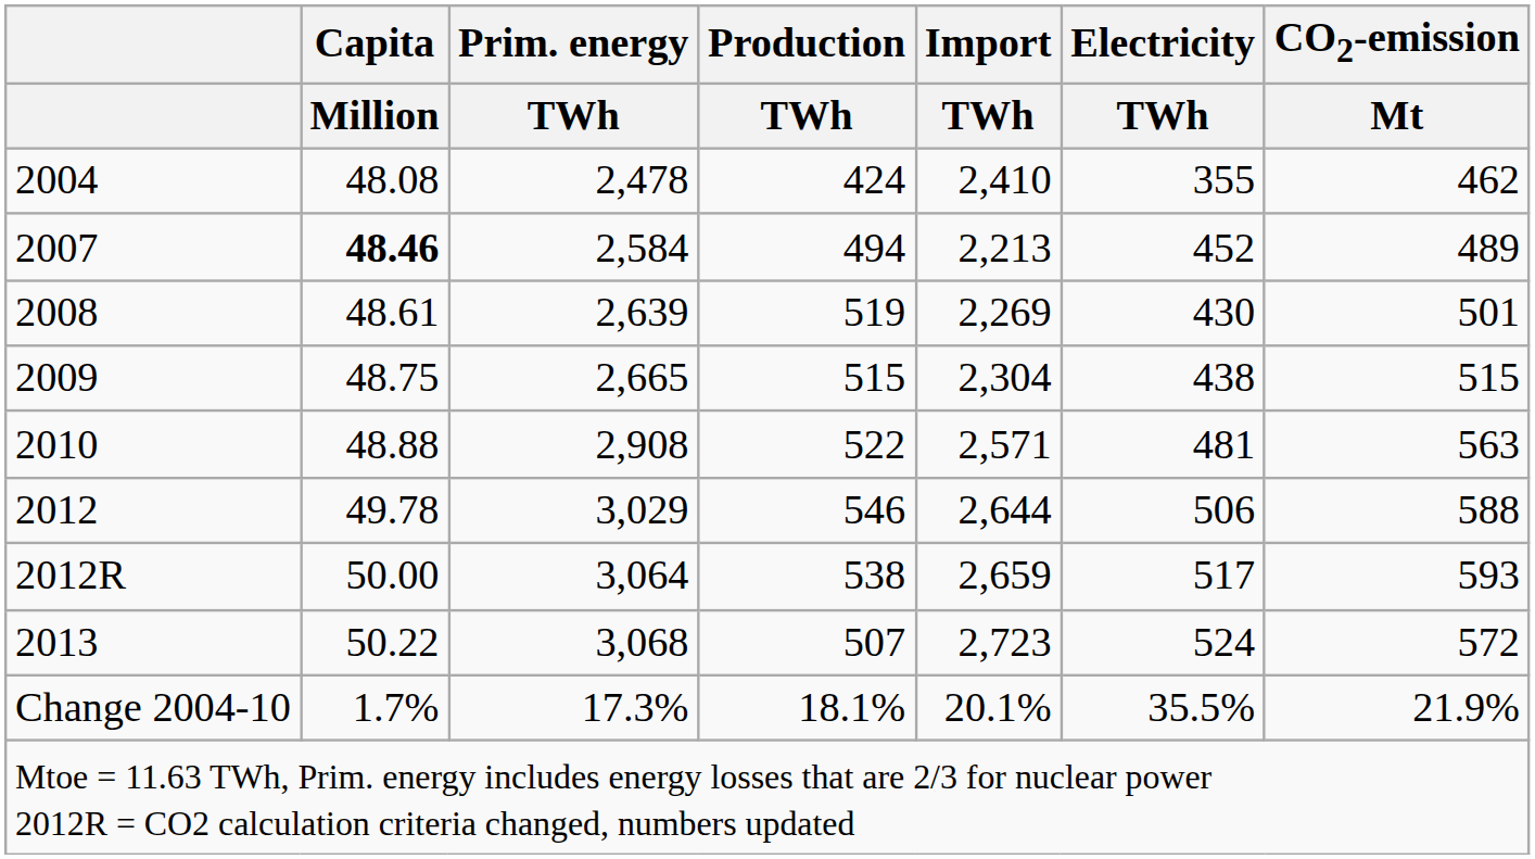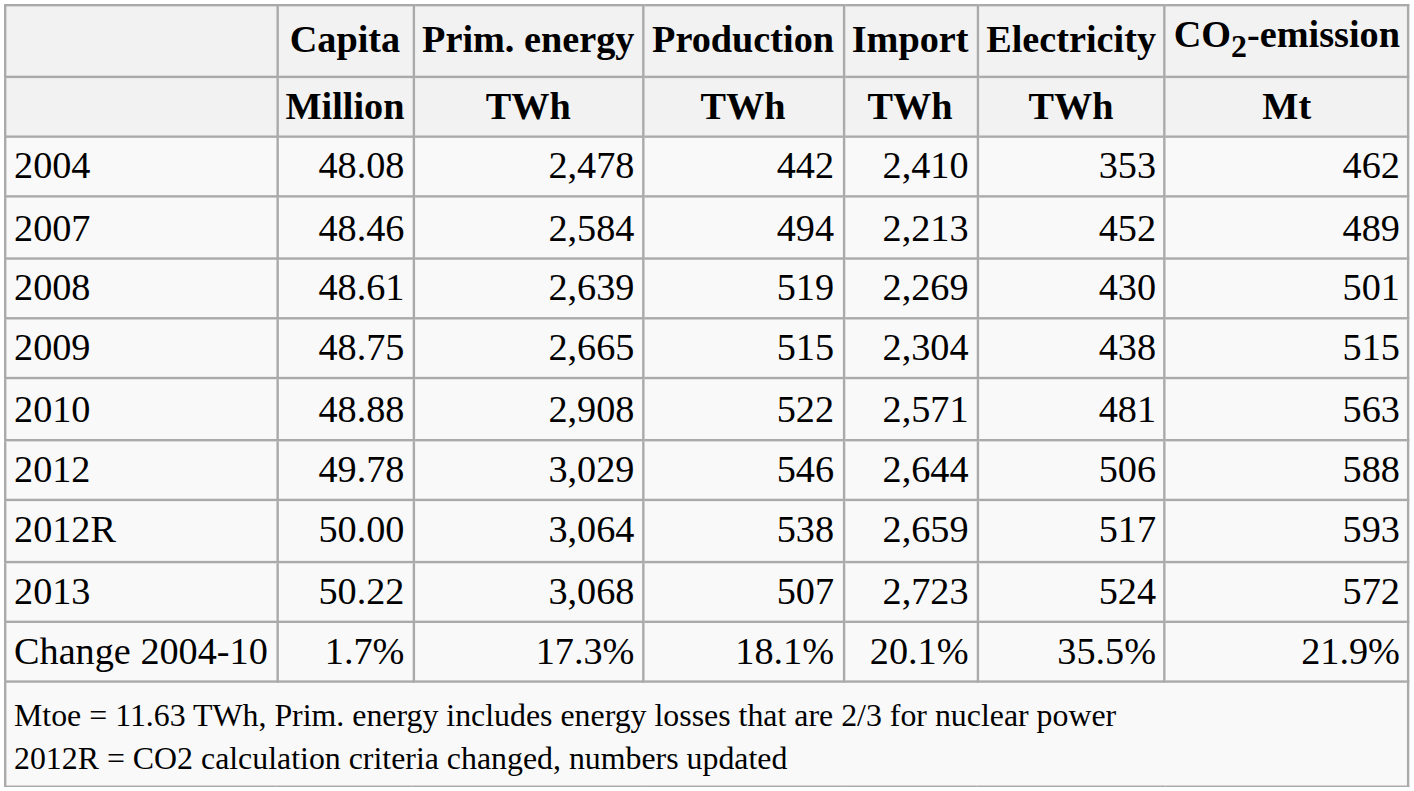 <table class="wikitable" style="text-align:right">
 <tr>
 <th></th>
 <th>Capita</th>
 <th>Prim. energy</th>
 <th>Production</th>
 <th>Import</th>
 <th>Electricity</th>
 <th>CO<sub>2</sub>-emission</th>
 </tr>
 <tr>
 <th></th>
 <th>Million</th>
 <th>TWh</th>
 <th>TWh</th>
 <th>TWh</th>
 <th>TWh</th>
 <th>Mt</th>
 </tr>
 <tr>
 <td align="left">2004</td>
 <td>48.08</td>
 <td>2,478</td>
-<td>424</td>
+<td>442</td>
 <td>2,410</td>
-<td>355</td>
+<td>353</td>
 <td>462</td>
 </tr>
 <tr>
 <td align="left">2007</td>
-<td><strong>48.46</strong></td>
+<td>48.46</td>
 <td>2,584</td>
 <td>494</td>
 <td>2,213</td>
 <td>452</td>
 <td>489</td>
 </tr>
 <tr>
 <td align="left">2008</td>
 <td>48.61</td>
 <td>2,639</td>
 <td>519</td>
 <td>2,269</td>
 <td>430</td>
 <td>501</td>
 </tr>
 <tr>
 <td align="left">2009</td>
 <td>48.75</td>
 <td>2,665</td>
 <td>515</td>
 <td>2,304</td>
 <td>438</td>
 <td>515</td>
 </tr>
 <tr>
 <td align="left">2010</td>
 <td>48.88</td>
 <td>2,908</td>
 <td>522</td>
 <td>2,571</td>
 <td>481</td>
 <td>563</td>
 </tr>
 <tr>
 <td align="left">2012</td>
 <td>49.78</td>
 <td>3,029</td>
 <td>546</td>
 <td>2,644</td>
 <td>506</td>
 <td>588</td>
 </tr>
 <tr>
 <td align="left">2012R</td>
 <td>50.00</td>
 <td>3,064</td>
 <td>538</td>
 <td>2,659</td>
 <td>517</td>
 <td>593</td>
 </tr>
 <tr>
 <td align="left">2013</td>
 <td>50.22</td>
 <td>3,068</td>
 <td>507</td>
 <td>2,723</td>
 <td>524</td>
 <td>572</td>
 </tr>
 <tr>
 <td align="left">Change 2004-10</td>
 <td>1.7%</td>
 <td>17.3%</td>
 <td>18.1%</td>
 <td>20.1%</td>
 <td>35.5%</td>
 <td>21.9%</td>
 </tr>
 <tr>
 <td align="left" colspan=7><small> Mtoe = 11.63 TWh, Prim. energy includes energy losses that are 2/3 for nuclear power </small><br><small>2012R = CO2 calculation criteria changed, numbers updated </small></td>
 </tr>
 </table>
